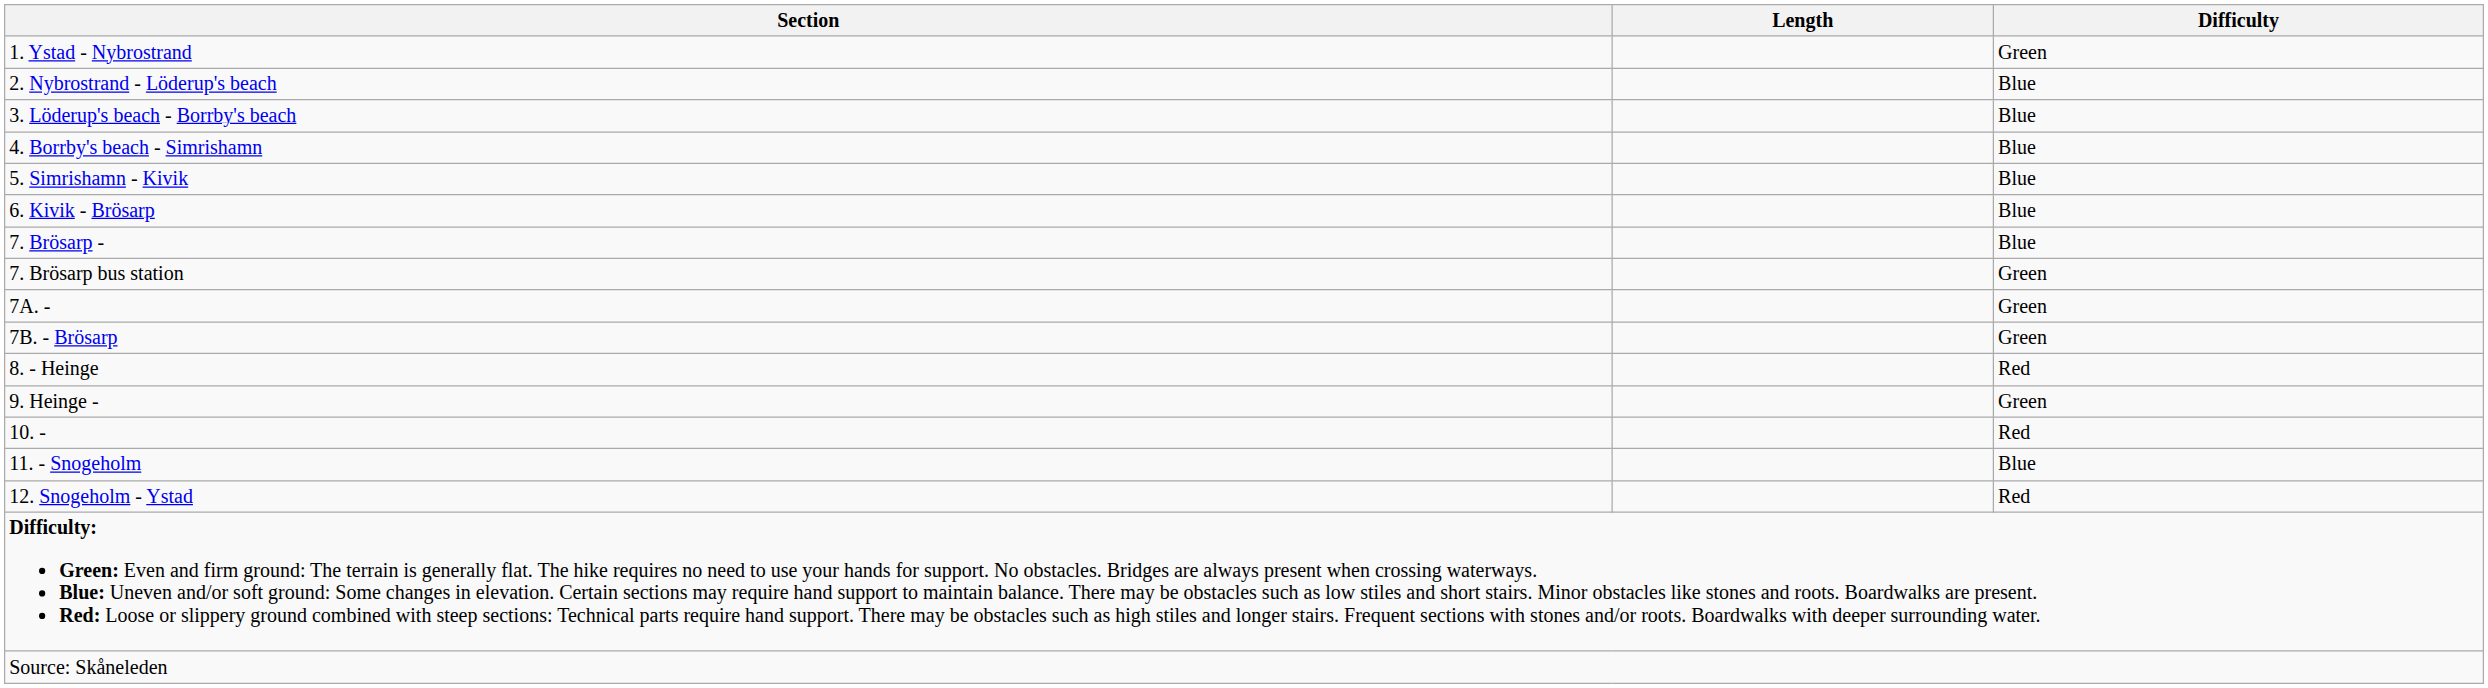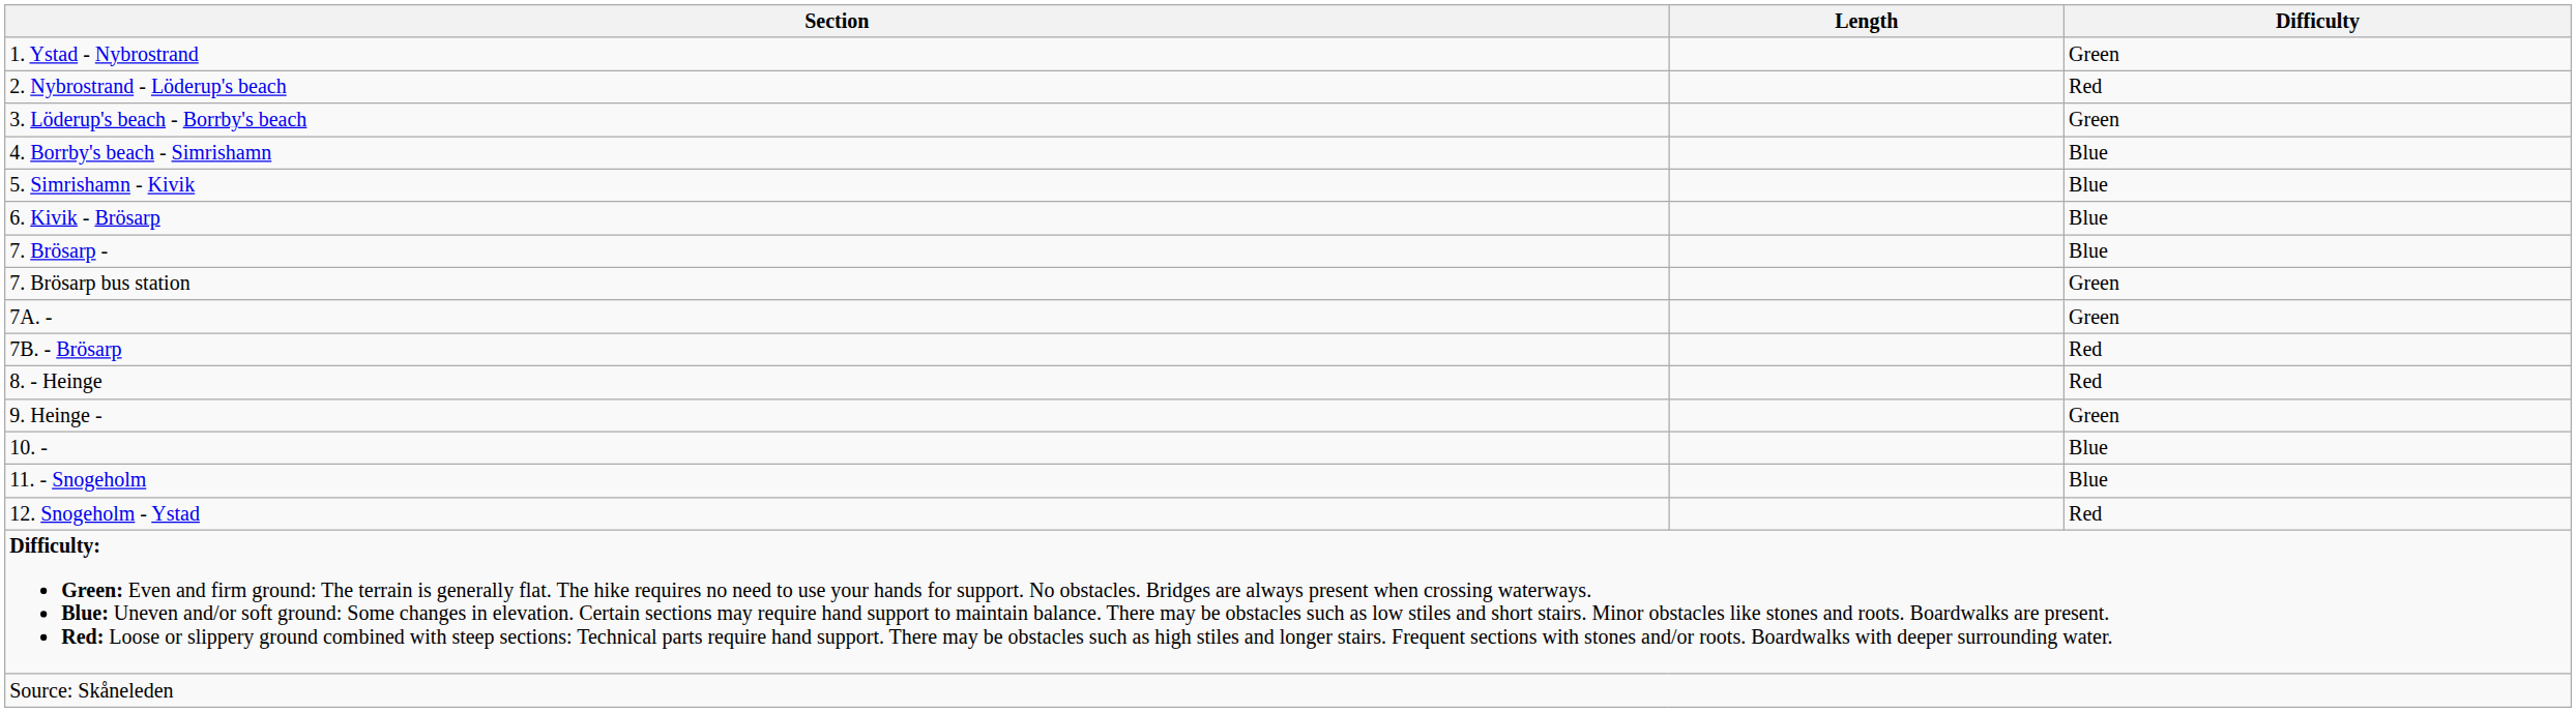 <table class="wikitable collapsible collapsed" style="width: 100%">
 <tr>
 <th>Section</th>
 <th>Length</th>
 <th>Difficulty</th>
 </tr>
 <tr>
 <td>1. <a href='#'>Ystad</a> - <a href='#'>Nybrostrand</a></td>
 <td></td>
 <td>Green</td>
 </tr>
 <tr>
 <td>2. <a href='#'>Nybrostrand</a> - <a href='#'>Löderup's beach</a></td>
 <td></td>
-<td>Blue</td>
+<td>Red</td>
 </tr>
 <tr>
 <td>3. <a href='#'>Löderup's beach</a> - <a href='#'>Borrby's beach</a></td>
 <td></td>
-<td>Blue</td>
+<td>Green</td>
 </tr>
 <tr>
 <td>4. <a href='#'>Borrby's beach</a> - <a href='#'>Simrishamn</a></td>
 <td></td>
 <td>Blue</td>
 </tr>
 <tr>
 <td>5. <a href='#'>Simrishamn</a> - <a href='#'>Kivik</a></td>
 <td></td>
 <td>Blue</td>
 </tr>
 <tr>
 <td>6. <a href='#'>Kivik</a> - <a href='#'>Brösarp</a></td>
 <td></td>
 <td>Blue</td>
 </tr>
 <tr>
 <td>7. <a href='#'>Brösarp</a> - </td>
 <td></td>
 <td>Blue</td>
 </tr>
 <tr>
 <td>7. Brösarp bus station</td>
 <td></td>
 <td>Green</td>
 </tr>
 <tr>
 <td>7A.  - </td>
 <td></td>
 <td>Green</td>
 </tr>
 <tr>
 <td>7B.  - <a href='#'>Brösarp</a></td>
 <td></td>
-<td>Green</td>
+<td>Red</td>
 </tr>
 <tr>
 <td>8.  - Heinge</td>
 <td></td>
 <td>Red</td>
 </tr>
 <tr>
 <td>9. Heinge - </td>
 <td></td>
 <td>Green</td>
 </tr>
 <tr>
 <td>10.  - </td>
 <td></td>
-<td>Red</td>
+<td>Blue</td>
 </tr>
 <tr>
 <td>11.  - <a href='#'>Snogeholm</a></td>
 <td></td>
 <td>Blue</td>
 </tr>
 <tr>
 <td>12. <a href='#'>Snogeholm</a> - <a href='#'>Ystad</a></td>
 <td></td>
 <td>Red</td>
 </tr>
 <tr>
 <td colspan="3" style="text-align:left;"><strong>Difficulty:</strong><br><ul><li><strong>Green:</strong> Even and firm ground: The terrain is generally flat. The hike requires no need to use your hands for support. No obstacles. Bridges are always present when crossing waterways.</li><li><strong>Blue:</strong> Uneven and/or soft ground: Some changes in elevation. Certain sections may require hand support to maintain balance. There may be obstacles such as low stiles and short stairs. Minor obstacles like stones and roots. Boardwalks are present.</li><li><strong>Red:</strong> Loose or slippery ground combined with steep sections: Technical parts require hand support. There may be obstacles such as high stiles and longer stairs. Frequent sections with stones and/or roots. Boardwalks with deeper surrounding water.</li></ul></td>
 </tr>
 <tr>
 <td colspan="3" style="text-align:left;">Source: Skåneleden</td>
 </tr>
 </table>
